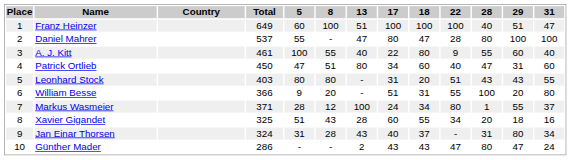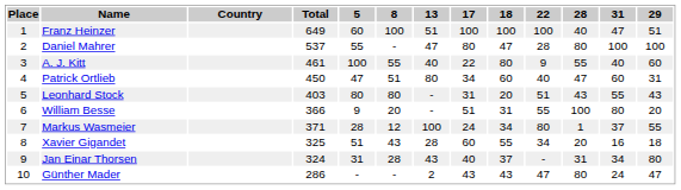 <table border="0" style="border: 1px solid #999; background-color:#FFFFFF; text-align:center; font-size:86%; line-height:15px;">
 <tr align="center" bgcolor="#CCCCCC">
 <th width=35>Place</th>
 <th width=170>Name</th>
 <th width=120>Country</th>
 <th width=50>Total</th>
 <th width=40>5</th>
 <th width=40>8</th>
 <th width=40>13</th>
 <th width=40>17</th>
 <th width=40>18</th>
 <th width=40>22</th>
 <th width=40>28</th>
+<th width=40>31</th>
 <th width=40>29</th>
-<th width=40>31</th>
 </tr>
 <tr bgcolor="#EFEFEF">
 <td>1</td>
 <td align="left"><a href='#'>Franz Heinzer</a></td>
 <td align="left"></td>
 <td>649</td>
 <td>60</td>
 <td>100</td>
 <td>51</td>
 <td>100</td>
 <td>100</td>
 <td>100</td>
 <td>40</td>
+<td>47</td>
 <td>51</td>
-<td>47</td>
 </tr>
 <tr>
 <td>2</td>
 <td align="left"><a href='#'>Daniel Mahrer</a></td>
 <td align="left"></td>
 <td>537</td>
 <td>55</td>
 <td>-</td>
 <td>47</td>
 <td>80</td>
 <td>47</td>
 <td>28</td>
 <td>80</td>
 <td>100</td>
 <td>100</td>
 </tr>
 <tr bgcolor="#EFEFEF">
 <td>3</td>
 <td align="left"><a href='#'>A. J. Kitt</a></td>
 <td align="left"></td>
 <td>461</td>
 <td>100</td>
 <td>55</td>
 <td>40</td>
 <td>22</td>
 <td>80</td>
 <td>9</td>
 <td>55</td>
+<td>40</td>
 <td>60</td>
-<td>40</td>
 </tr>
 <tr>
 <td>4</td>
 <td align="left"><a href='#'>Patrick Ortlieb</a></td>
 <td align="left"></td>
 <td>450</td>
 <td>47</td>
 <td>51</td>
 <td>80</td>
 <td>34</td>
 <td>60</td>
 <td>40</td>
 <td>47</td>
+<td>60</td>
 <td>31</td>
-<td>60</td>
 </tr>
 <tr bgcolor="#EFEFEF">
 <td>5</td>
 <td align="left"><a href='#'>Leonhard Stock</a></td>
 <td align="left"></td>
 <td>403</td>
 <td>80</td>
 <td>80</td>
 <td>-</td>
 <td>31</td>
 <td>20</td>
 <td>51</td>
 <td>43</td>
+<td>55</td>
 <td>43</td>
-<td>55</td>
 </tr>
 <tr>
 <td>6</td>
 <td align="left"><a href='#'>William Besse</a></td>
 <td align="left"></td>
 <td>366</td>
 <td>9</td>
 <td>20</td>
 <td>-</td>
 <td>51</td>
 <td>31</td>
 <td>55</td>
 <td>100</td>
+<td>80</td>
 <td>20</td>
-<td>80</td>
 </tr>
 <tr bgcolor="#EFEFEF">
 <td>7</td>
 <td align="left"><a href='#'>Markus Wasmeier</a></td>
 <td align="left"></td>
 <td>371</td>
 <td>28</td>
 <td>12</td>
 <td>100</td>
 <td>24</td>
 <td>34</td>
 <td>80</td>
 <td>1</td>
+<td>37</td>
 <td>55</td>
-<td>37</td>
 </tr>
 <tr>
 <td>8</td>
 <td align="left"><a href='#'>Xavier Gigandet</a></td>
 <td align="left"></td>
 <td>325</td>
 <td>51</td>
 <td>43</td>
 <td>28</td>
 <td>60</td>
 <td>55</td>
 <td>34</td>
 <td>20</td>
+<td>16</td>
 <td>18</td>
-<td>16</td>
 </tr>
 <tr bgcolor="#EFEFEF">
 <td>9</td>
 <td align="left"><a href='#'>Jan Einar Thorsen</a></td>
 <td align="left"></td>
 <td>324</td>
 <td>31</td>
 <td>28</td>
 <td>43</td>
 <td>40</td>
 <td>37</td>
 <td>-</td>
 <td>31</td>
+<td>34</td>
 <td>80</td>
-<td>34</td>
 </tr>
 <tr>
 <td>10</td>
 <td align="left"><a href='#'>Günther Mader</a></td>
 <td align="left"></td>
 <td>286</td>
 <td>-</td>
 <td>-</td>
 <td>2</td>
 <td>43</td>
 <td>43</td>
 <td>47</td>
 <td>80</td>
+<td>24</td>
 <td>47</td>
-<td>24</td>
 </tr>
 </table>
